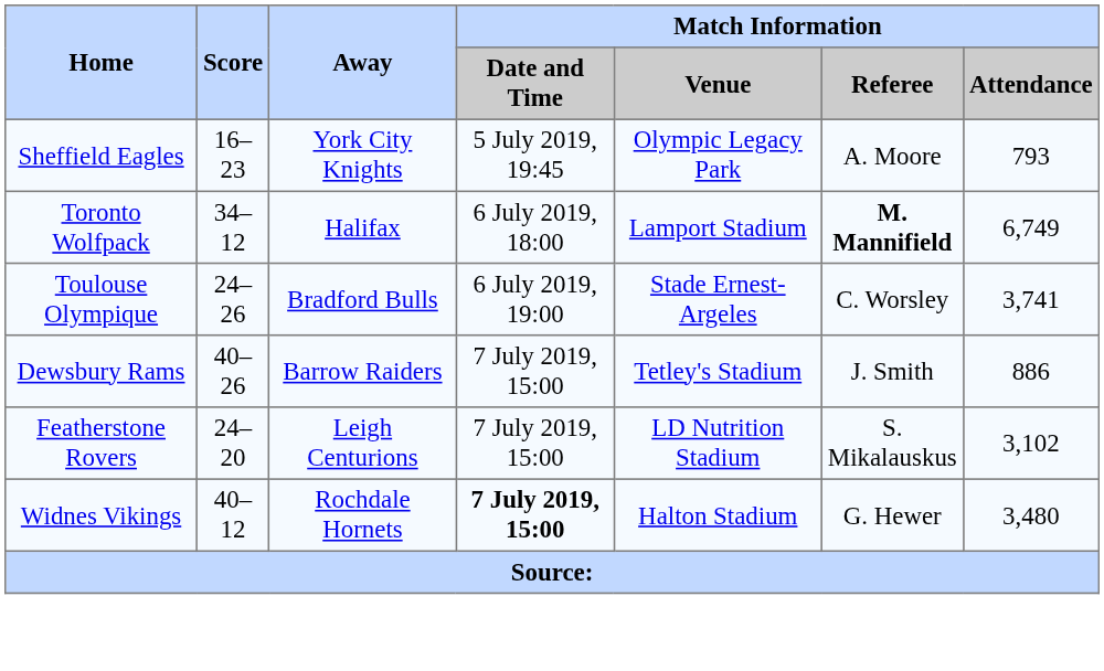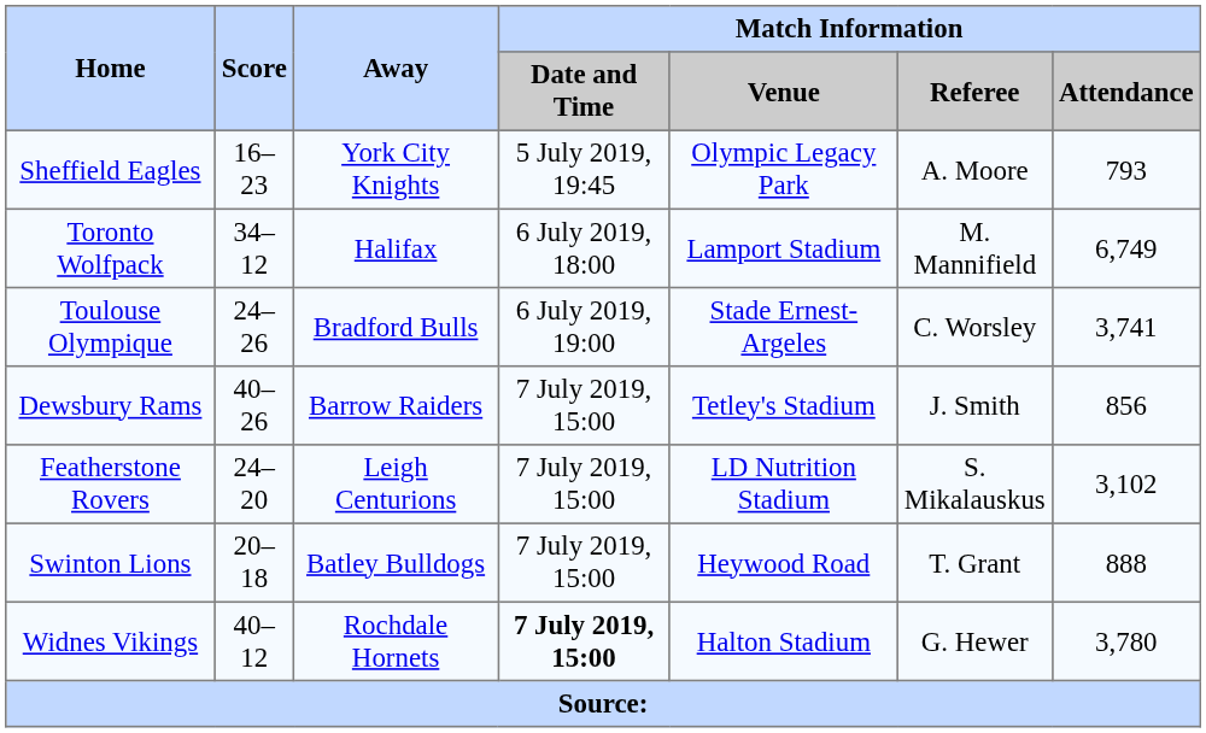 <table border=1 style="border-collapse:collapse; font-size:90%; text-align:center;" cellpadding=3 cellspacing=0 width=100%>
 <tr bgcolor="#c1d8ff">
 <th rowspan="2" width="19%">Home</th>
 <th rowspan="2" width="6%">Score</th>
 <th rowspan="2" width="19%">Away</th>
 <th colspan="4">Match Information</th>
 </tr>
 <tr bgcolor="#cccccc">
 <th width="17%">Date and Time</th>
 <th width="22%">Venue</th>
 <th width="10%">Referee</th>
 <th width="7%">Attendance</th>
 </tr>
 <tr bgcolor="#f5faff">
 <td> <a href='#'>Sheffield Eagles</a></td>
 <td>16–23</td>
 <td> <a href='#'>York City Knights</a></td>
 <td>5 July 2019, 19:45</td>
 <td><a href='#'>Olympic Legacy Park</a></td>
 <td>A. Moore</td>
 <td>793</td>
 </tr>
 <tr bgcolor="#f5faff">
 <td> <a href='#'>Toronto Wolfpack</a></td>
 <td>34–12</td>
 <td> <a href='#'>Halifax</a></td>
 <td>6 July 2019, 18:00</td>
 <td><a href='#'>Lamport Stadium</a></td>
-<td><strong>M. Mannifield</strong></td>
+<td>M. Mannifield</td>
 <td>6,749</td>
 </tr>
 <tr bgcolor="#f5faff">
 <td> <a href='#'>Toulouse Olympique</a></td>
 <td>24–26</td>
 <td> <a href='#'>Bradford Bulls</a></td>
 <td>6 July 2019, 19:00</td>
 <td><a href='#'>Stade Ernest-Argeles</a></td>
 <td>C. Worsley</td>
 <td>3,741</td>
 </tr>
 <tr bgcolor="#f5faff">
 <td> <a href='#'>Dewsbury Rams</a></td>
 <td>40–26</td>
 <td> <a href='#'>Barrow Raiders</a></td>
 <td>7 July 2019, 15:00</td>
 <td><a href='#'>Tetley's Stadium</a></td>
 <td>J. Smith</td>
-<td>886</td>
+<td>856</td>
 </tr>
 <tr bgcolor="#f5faff">
 <td> <a href='#'>Featherstone Rovers</a></td>
 <td>24–20</td>
 <td> <a href='#'>Leigh Centurions</a></td>
 <td>7 July 2019, 15:00</td>
 <td><a href='#'>LD Nutrition Stadium</a></td>
 <td>S. Mikalauskus</td>
 <td>3,102</td>
 </tr>
 <tr bgcolor="#f5faff">
+<td> <a href='#'>Swinton Lions</a></td>
+<td>20–18</td>
+<td> <a href='#'>Batley Bulldogs</a></td>
+<td>7 July 2019, 15:00</td>
+<td><a href='#'>Heywood Road</a></td>
+<td>T. Grant</td>
+<td>888</td>
+</tr>
+<tr bgcolor="#f5faff">
 <td> <a href='#'>Widnes Vikings</a></td>
 <td>40–12</td>
 <td> <a href='#'>Rochdale Hornets</a></td>
 <td><strong>7 July 2019, 15:00</strong></td>
 <td><a href='#'>Halton Stadium</a></td>
 <td>G. Hewer</td>
-<td>3,480</td>
+<td>3,780</td>
 </tr>
 <tr bgcolor="#c1d8ff">
 <th colspan="7">Source:</th>
 </tr>
 </table>
